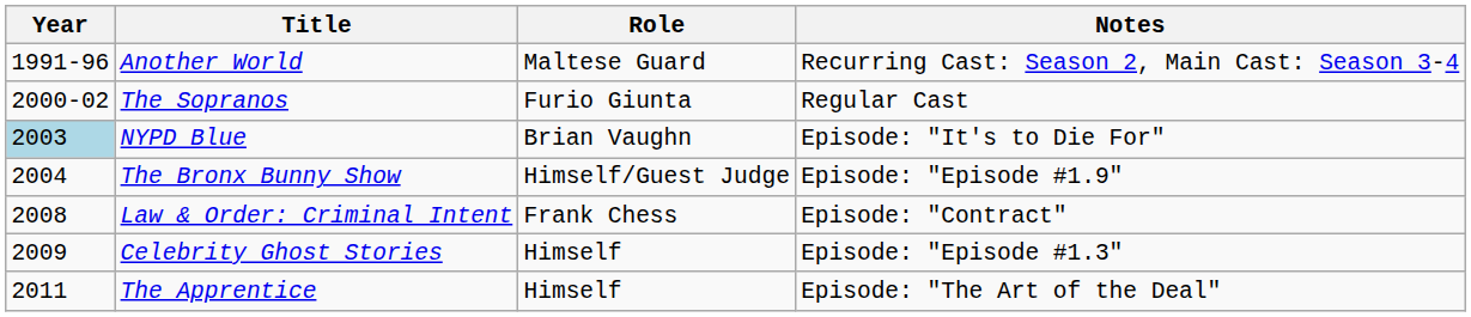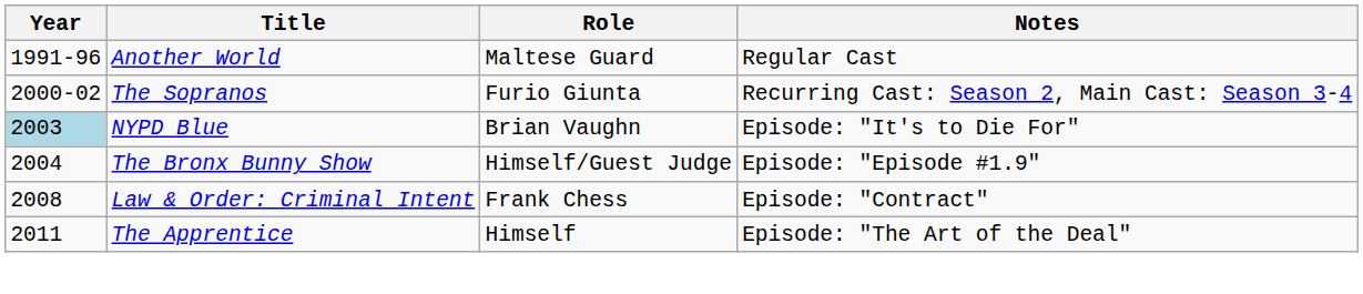 <table class="wikitable plainrowheaders sortable" style="margin-right: 0;">
 <tr>
 <th>Year</th>
 <th>Title</th>
 <th>Role</th>
 <th>Notes</th>
 </tr>
 <tr>
 <td>1991-96</td>
 <td><em><a href='#'>Another World</a></em></td>
 <td>Maltese Guard</td>
-<td>Recurring Cast: <a href='#'>Season 2</a>, Main Cast: <a href='#'>Season 3</a>-<a href='#'>4</a></td>
+<td>Regular Cast</td>
 </tr>
 <tr>
 <td>2000-02</td>
 <td><em><a href='#'>The Sopranos</a></em></td>
 <td>Furio Giunta</td>
-<td>Regular Cast</td>
+<td>Recurring Cast: <a href='#'>Season 2</a>, Main Cast: <a href='#'>Season 3</a>-<a href='#'>4</a></td>
 </tr>
 <tr>
 <td style="background: lightblue;">2003</td>
 <td><em><a href='#'>NYPD Blue</a></em></td>
 <td>Brian Vaughn</td>
 <td>Episode: "It's to Die For"</td>
 </tr>
 <tr>
 <td>2004</td>
 <td><em><a href='#'>The Bronx Bunny Show</a></em></td>
 <td>Himself/Guest Judge</td>
 <td>Episode: "Episode #1.9"</td>
 </tr>
 <tr>
 <td>2008</td>
 <td><em><a href='#'>Law & Order: Criminal Intent</a></em></td>
 <td>Frank Chess</td>
 <td>Episode: "Contract"</td>
 </tr>
 <tr>
-<td>2009</td>
-<td><em><a href='#'>Celebrity Ghost Stories</a></em></td>
-<td>Himself</td>
-<td>Episode: "Episode #1.3"</td>
-</tr>
-<tr>
 <td>2011</td>
 <td><em><a href='#'>The Apprentice</a></em></td>
 <td>Himself</td>
 <td>Episode: "The Art of the Deal"</td>
 </tr>
 </table>
